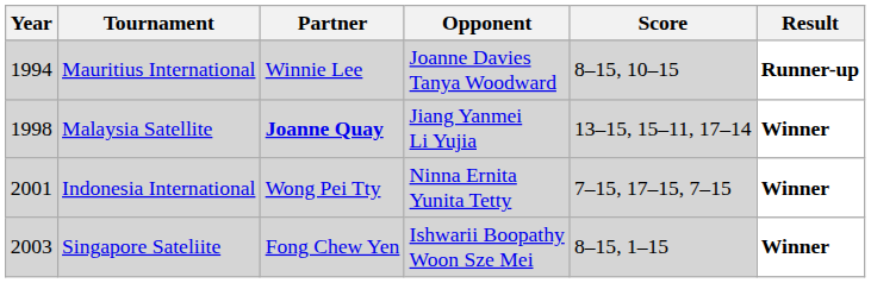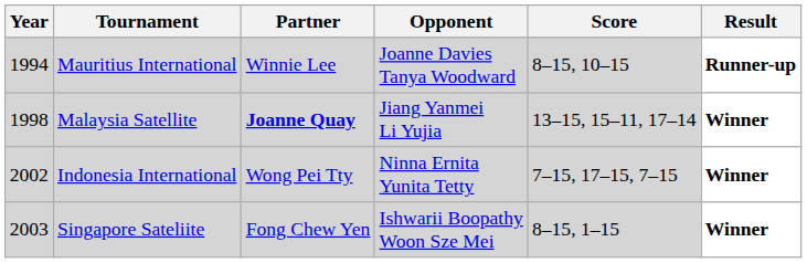 <table class="sortable wikitable" style="font-size: 90%;">
 <tr>
 <th>Year</th>
 <th>Tournament</th>
 <th>Partner</th>
 <th>Opponent</th>
 <th>Score</th>
 <th>Result</th>
 </tr>
 <tr style="background:#D5D5D5">
 <td align="center">1994</td>
 <td align="left"><a href='#'>Mauritius International</a></td>
 <td align="left"> <a href='#'>Winnie Lee</a></td>
 <td align="left"> <a href='#'>Joanne Davies</a><br> <a href='#'>Tanya Woodward</a></td>
 <td align="left">8–15, 10–15</td>
 <td style="text-align:left; background:white"> <strong>Runner-up</strong></td>
 </tr>
 <tr style="background:#D5D5D5">
 <td align="center">1998</td>
 <td align="left"><a href='#'>Malaysia Satellite</a></td>
 <td align="left"><strong> <a href='#'>Joanne Quay</a></strong></td>
 <td align="left"> <a href='#'>Jiang Yanmei</a><br> <a href='#'>Li Yujia</a></td>
 <td align="left">13–15, 15–11, 17–14</td>
 <td style="text-align:left; background:white"> <strong>Winner</strong></td>
 </tr>
 <tr style="background:#D5D5D5">
-<td align="center">2001</td>
+<td align="center">2002</td>
 <td align="left"><a href='#'>Indonesia International</a></td>
 <td align="left"> <a href='#'>Wong Pei Tty</a></td>
 <td align="left"> <a href='#'>Ninna Ernita</a><br> <a href='#'>Yunita Tetty</a></td>
 <td align="left">7–15, 17–15, 7–15</td>
 <td style="text-align:left; background:white"> <strong>Winner</strong></td>
 </tr>
 <tr style="background:#D5D5D5">
 <td align="center">2003</td>
 <td align="left"><a href='#'>Singapore Sateliite</a></td>
 <td align="left"> <a href='#'>Fong Chew Yen</a></td>
 <td align="left"> <a href='#'>Ishwarii Boopathy</a><br> <a href='#'>Woon Sze Mei</a></td>
 <td align="left">8–15, 1–15</td>
 <td style="text-align:left; background:white"> <strong>Winner</strong></td>
 </tr>
 </table>
